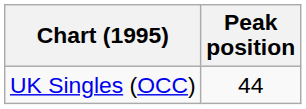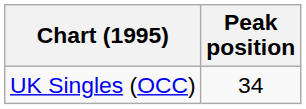 <table class="wikitable">
 <tr>
 <th>Chart (1995)</th>
 <th>Peak<br>position</th>
 </tr>
 <tr>
 <td><a href='#'>UK Singles</a> (<a href='#'>OCC</a>)</td>
-<td style="text-align:center;">44</td>
+<td style="text-align:center;">34</td>
 </tr>
 </table>
